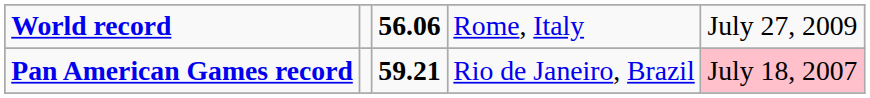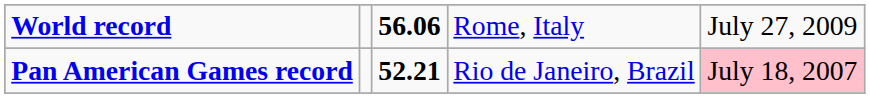 <table class="wikitable">
 <tr>
 <td><strong><a href='#'>World record</a></strong></td>
 <td></td>
 <td><strong>56.06</strong></td>
 <td><a href='#'>Rome</a>, <a href='#'>Italy</a></td>
 <td>July 27, 2009</td>
 </tr>
 <tr>
 <td><strong><a href='#'>Pan American Games record</a></strong></td>
 <td></td>
-<td><strong>59.21</strong></td>
+<td><strong>52.21</strong></td>
 <td><a href='#'>Rio de Janeiro</a>, <a href='#'>Brazil</a></td>
 <td style="background: pink;">July 18, 2007</td>
 </tr>
 </table>
